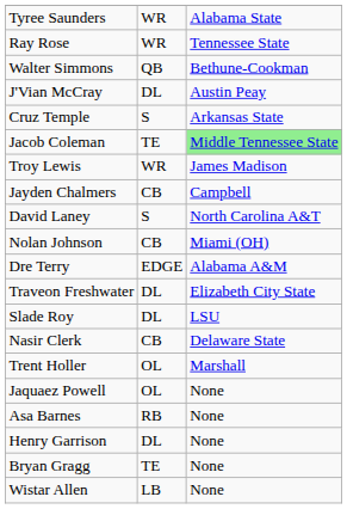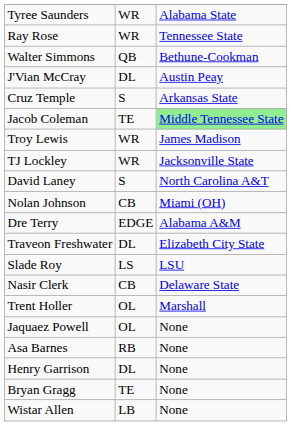 <table class="wikitable">
 <tr>
 </tr>
 <tr>
 <td>Tyree Saunders</td>
 <td>WR</td>
 <td><a href='#'>Alabama State</a></td>
 </tr>
 <tr>
 <td>Ray Rose</td>
 <td>WR</td>
 <td><a href='#'>Tennessee State</a></td>
 </tr>
 <tr>
 <td>Walter Simmons</td>
 <td>QB</td>
 <td><a href='#'>Bethune-Cookman</a></td>
 </tr>
 <tr>
 <td>J'Vian McCray</td>
 <td>DL</td>
 <td><a href='#'>Austin Peay</a></td>
 </tr>
 <tr>
 <td>Cruz Temple</td>
 <td>S</td>
 <td><a href='#'>Arkansas State</a></td>
 </tr>
 <tr>
 <td>Jacob Coleman</td>
 <td>TE</td>
 <td style="background: lightgreen;"><a href='#'>Middle Tennessee State</a></td>
 </tr>
 <tr>
 <td>Troy Lewis</td>
 <td>WR</td>
 <td><a href='#'>James Madison</a></td>
 </tr>
 <tr>
-<td>Jayden Chalmers</td>
-<td>CB</td>
-<td><a href='#'>Campbell</a></td>
+<td>TJ Lockley</td>
+<td>WR</td>
+<td><a href='#'>Jacksonville State</a></td>
 </tr>
 <tr>
 <td>David Laney</td>
 <td>S</td>
 <td><a href='#'>North Carolina A&T</a></td>
 </tr>
 <tr>
 <td>Nolan Johnson</td>
 <td>CB</td>
 <td><a href='#'>Miami (OH)</a></td>
 </tr>
 <tr>
 <td>Dre Terry</td>
 <td>EDGE</td>
 <td><a href='#'>Alabama A&M</a></td>
 </tr>
 <tr>
 <td>Traveon Freshwater</td>
 <td>DL</td>
 <td><a href='#'>Elizabeth City State</a></td>
 </tr>
 <tr>
 <td>Slade Roy</td>
-<td>DL</td>
+<td>LS</td>
 <td><a href='#'>LSU</a></td>
 </tr>
 <tr>
 <td>Nasir Clerk</td>
 <td>CB</td>
 <td><a href='#'>Delaware State</a></td>
 </tr>
 <tr>
 <td>Trent Holler</td>
 <td>OL</td>
 <td><a href='#'>Marshall</a></td>
 </tr>
 <tr>
 <td>Jaquaez Powell</td>
 <td>OL</td>
 <td>None</td>
 </tr>
 <tr>
 <td>Asa Barnes</td>
 <td>RB</td>
 <td>None</td>
 </tr>
 <tr>
 <td>Henry Garrison</td>
 <td>DL</td>
 <td>None</td>
 </tr>
 <tr>
 <td>Bryan Gragg</td>
 <td>TE</td>
 <td>None</td>
 </tr>
 <tr>
 <td>Wistar Allen</td>
 <td>LB</td>
 <td>None</td>
 </tr>
 </table>
